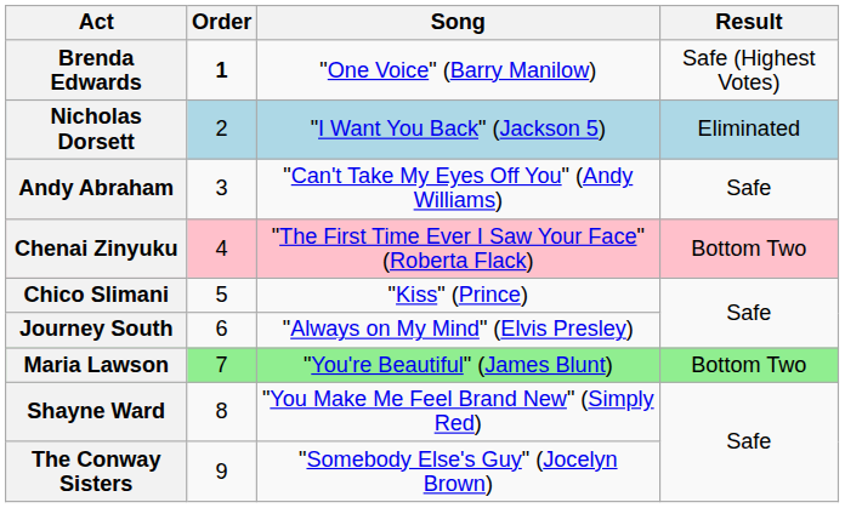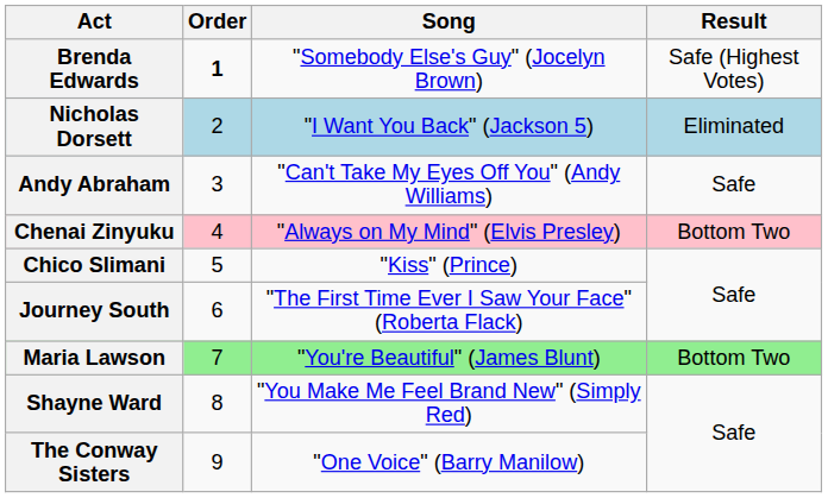 <table class="wikitable plainrowheaders" style="text-align:center;">
 <tr>
 <th>Act</th>
 <th>Order</th>
 <th>Song</th>
 <th>Result</th>
 </tr>
 <tr>
 <th scope="row">Brenda Edwards</th>
 <td><strong>1</strong></td>
-<td>"<a href='#'>One Voice</a>" (<a href='#'>Barry Manilow</a>)</td>
+<td>"<a href='#'>Somebody Else's Guy</a>" (<a href='#'>Jocelyn Brown</a>)</td>
 <td>Safe (Highest Votes)</td>
 </tr>
 <tr style="background: lightblue">
 <th scope="row">Nicholas Dorsett</th>
 <td>2</td>
 <td>"<a href='#'>I Want You Back</a>" (<a href='#'>Jackson 5</a>)</td>
 <td>Eliminated</td>
 </tr>
 <tr>
 <th scope="row">Andy Abraham</th>
 <td>3</td>
 <td>"<a href='#'>Can't Take My Eyes Off You</a>" (<a href='#'>Andy Williams</a>)</td>
 <td>Safe</td>
 </tr>
 <tr style="background: pink">
 <th scope="row">Chenai Zinyuku</th>
 <td>4</td>
-<td>"<a href='#'>The First Time Ever I Saw Your Face</a>" (<a href='#'>Roberta Flack</a>)</td>
+<td>"<a href='#'>Always on My Mind</a>" (<a href='#'>Elvis Presley</a>)</td>
 <td>Bottom Two</td>
 </tr>
 <tr>
 <th scope="row">Chico Slimani</th>
 <td>5</td>
 <td>"<a href='#'>Kiss</a>" (<a href='#'>Prince</a>)</td>
 <td rowspan=2>Safe</td>
 </tr>
 <tr>
 <th scope="row">Journey South</th>
 <td>6</td>
-<td>"<a href='#'>Always on My Mind</a>" (<a href='#'>Elvis Presley</a>)</td>
+<td>"<a href='#'>The First Time Ever I Saw Your Face</a>" (<a href='#'>Roberta Flack</a>)</td>
 </tr>
 <tr style="background:lightgreen;">
 <th scope="row">Maria Lawson</th>
 <td>7</td>
 <td>"<a href='#'>You're Beautiful</a>" (<a href='#'>James Blunt</a>)</td>
 <td>Bottom Two</td>
 </tr>
 <tr>
 <th scope="row">Shayne Ward</th>
 <td>8</td>
 <td>"<a href='#'>You Make Me Feel Brand New</a>" (<a href='#'>Simply Red</a>)</td>
 <td rowspan=2>Safe</td>
 </tr>
 <tr>
 <th scope="row">The Conway Sisters</th>
 <td>9</td>
-<td>"<a href='#'>Somebody Else's Guy</a>" (<a href='#'>Jocelyn Brown</a>)</td>
+<td>"<a href='#'>One Voice</a>" (<a href='#'>Barry Manilow</a>)</td>
 </tr>
 </table>
